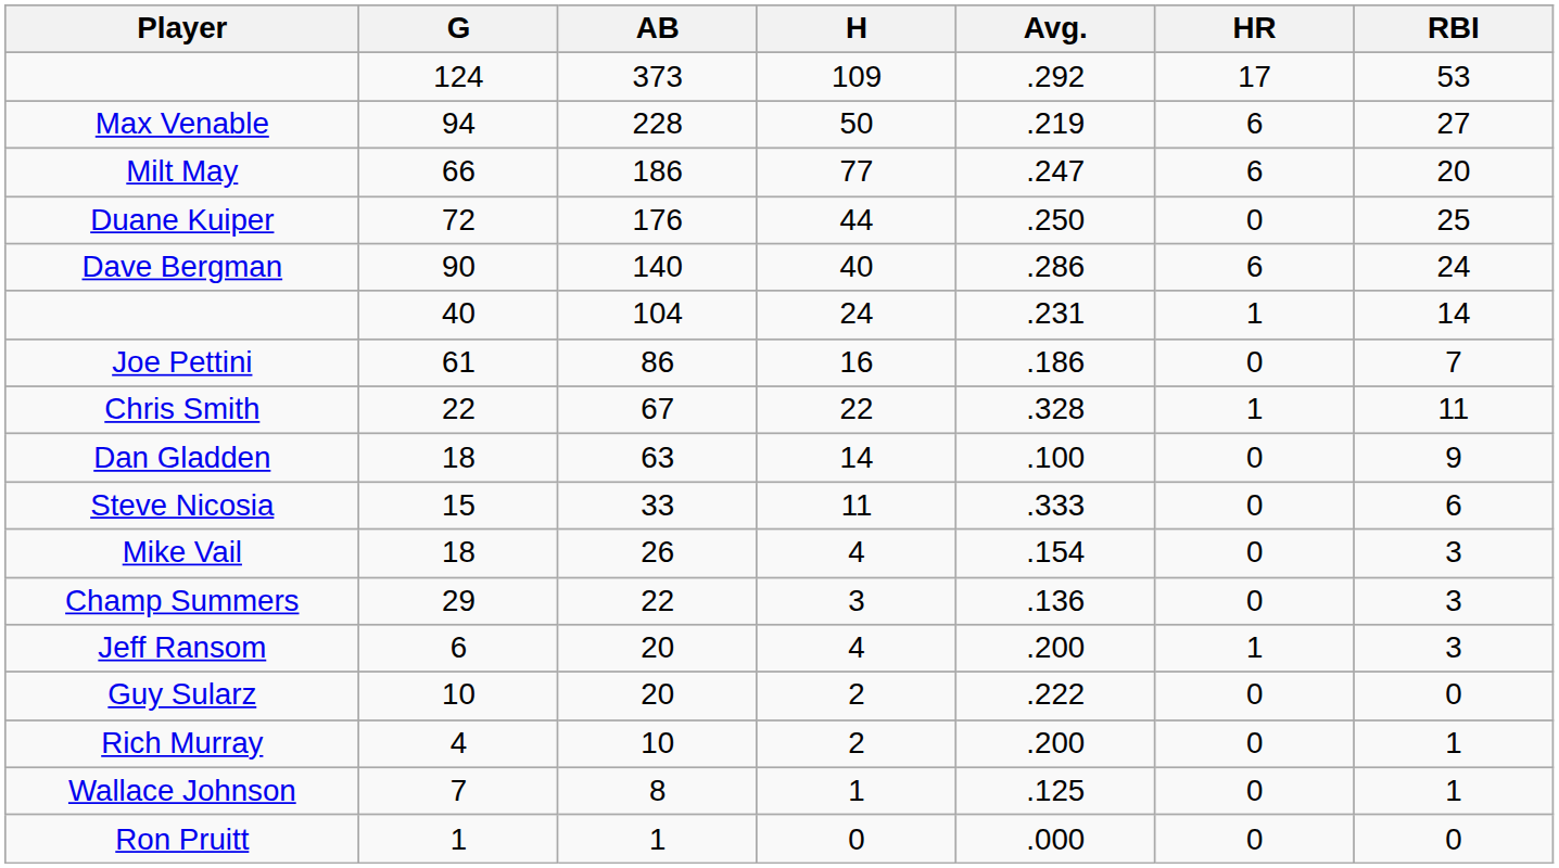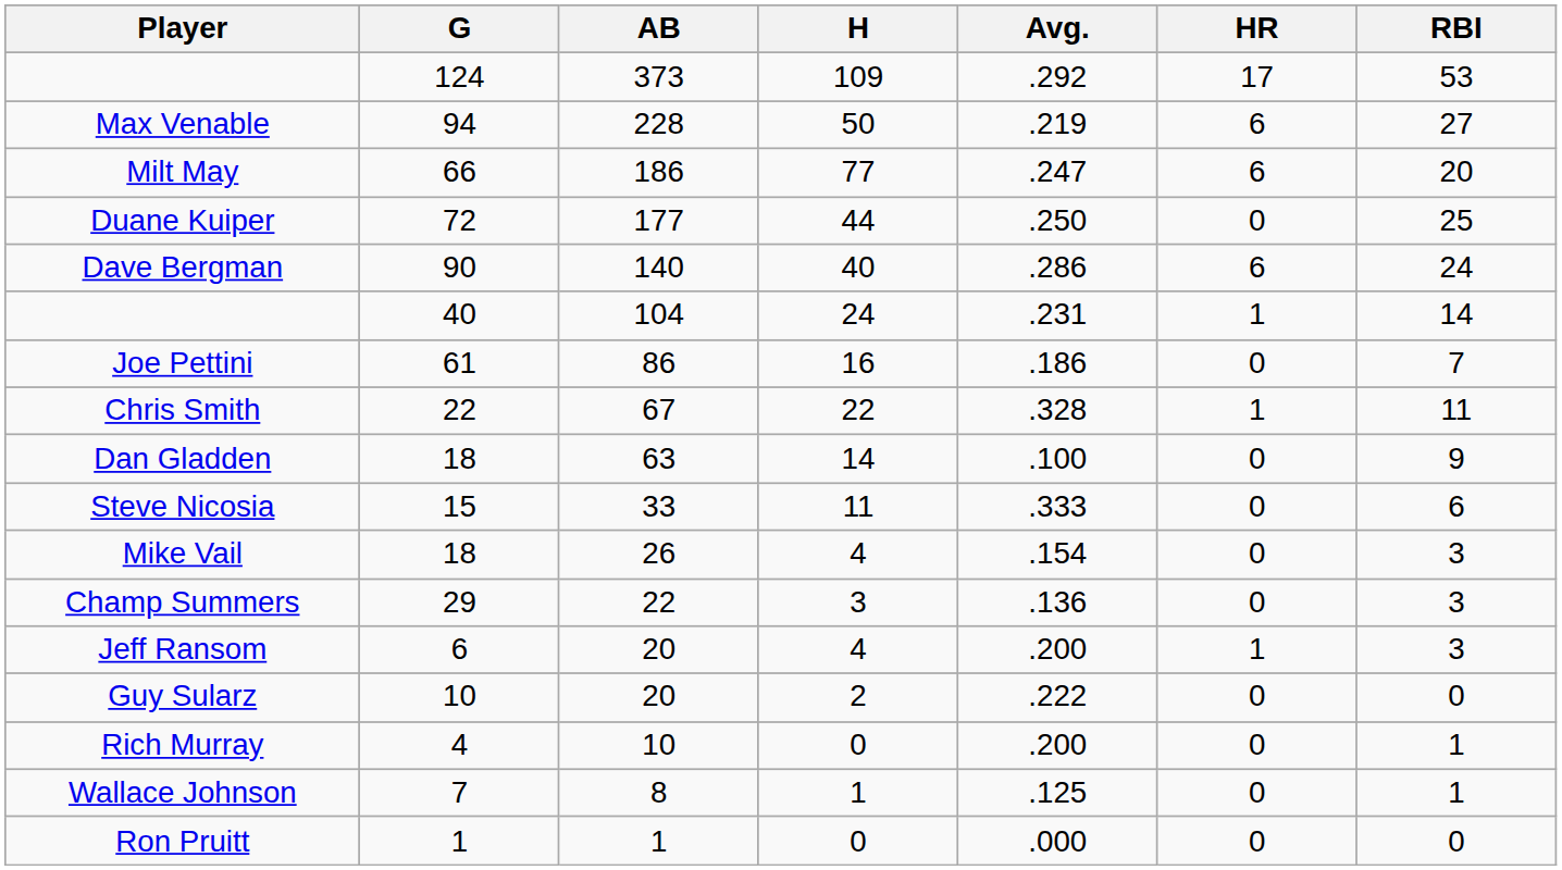 <table class="wikitable sortable">
 <tr>
 <th bgcolor="#DDDDFF" width="16%">Player</th>
 <th bgcolor="#DDDDFF" width="9%">G</th>
 <th bgcolor="#DDDDFF" width="9%">AB</th>
 <th bgcolor="#DDDDFF" width="9%">H</th>
 <th bgcolor="#DDDDFF" width="9%">Avg.</th>
 <th bgcolor="#DDDDFF" width="9%">HR</th>
 <th bgcolor="#DDDDFF" width="9%">RBI</th>
 </tr>
 <tr align="center">
 <td></td>
 <td>124</td>
 <td>373</td>
 <td>109</td>
 <td>.292</td>
 <td>17</td>
 <td>53</td>
 </tr>
 <tr align="center">
 <td><a href='#'>Max Venable</a></td>
 <td>94</td>
 <td>228</td>
 <td>50</td>
 <td>.219</td>
 <td>6</td>
 <td>27</td>
 </tr>
 <tr align=center>
 <td><a href='#'>Milt May</a></td>
 <td>66</td>
 <td>186</td>
 <td>77</td>
 <td>.247</td>
 <td>6</td>
 <td>20</td>
 </tr>
 <tr align=center>
 <td><a href='#'>Duane Kuiper</a></td>
 <td>72</td>
-<td>176</td>
+<td>177</td>
 <td>44</td>
 <td>.250</td>
 <td>0</td>
 <td>25</td>
 </tr>
 <tr align=center>
 <td><a href='#'>Dave Bergman</a></td>
 <td>90</td>
 <td>140</td>
 <td>40</td>
 <td>.286</td>
 <td>6</td>
 <td>24</td>
 </tr>
 <tr align=center>
 <td></td>
 <td>40</td>
 <td>104</td>
 <td>24</td>
 <td>.231</td>
 <td>1</td>
 <td>14</td>
 </tr>
 <tr align="center">
 <td><a href='#'>Joe Pettini</a></td>
 <td>61</td>
 <td>86</td>
 <td>16</td>
 <td>.186</td>
 <td>0</td>
 <td>7</td>
 </tr>
 <tr align=center>
 <td><a href='#'>Chris Smith</a></td>
 <td>22</td>
 <td>67</td>
 <td>22</td>
 <td>.328</td>
 <td>1</td>
 <td>11</td>
 </tr>
 <tr align=center>
 <td><a href='#'>Dan Gladden</a></td>
 <td>18</td>
 <td>63</td>
 <td>14</td>
 <td>.100</td>
 <td>0</td>
 <td>9</td>
 </tr>
 <tr align=center>
 <td><a href='#'>Steve Nicosia</a></td>
 <td>15</td>
 <td>33</td>
 <td>11</td>
 <td>.333</td>
 <td>0</td>
 <td>6</td>
 </tr>
 <tr align=center>
 <td><a href='#'>Mike Vail</a></td>
 <td>18</td>
 <td>26</td>
 <td>4</td>
 <td>.154</td>
 <td>0</td>
 <td>3</td>
 </tr>
 <tr align=center>
 <td><a href='#'>Champ Summers</a></td>
 <td>29</td>
 <td>22</td>
 <td>3</td>
 <td>.136</td>
 <td>0</td>
 <td>3</td>
 </tr>
 <tr align=center>
 <td><a href='#'>Jeff Ransom</a></td>
 <td>6</td>
 <td>20</td>
 <td>4</td>
 <td>.200</td>
 <td>1</td>
 <td>3</td>
 </tr>
 <tr align=center>
 <td><a href='#'>Guy Sularz</a></td>
 <td>10</td>
 <td>20</td>
 <td>2</td>
 <td>.222</td>
 <td>0</td>
 <td>0</td>
 </tr>
 <tr align=center>
 <td><a href='#'>Rich Murray</a></td>
 <td>4</td>
 <td>10</td>
-<td>2</td>
+<td>0</td>
 <td>.200</td>
 <td>0</td>
 <td>1</td>
 </tr>
 <tr align=center>
 <td><a href='#'>Wallace Johnson</a></td>
 <td>7</td>
 <td>8</td>
 <td>1</td>
 <td>.125</td>
 <td>0</td>
 <td>1</td>
 </tr>
 <tr align=center>
 <td><a href='#'>Ron Pruitt</a></td>
 <td>1</td>
 <td>1</td>
 <td>0</td>
 <td>.000</td>
 <td>0</td>
 <td>0</td>
 </tr>
 </table>
